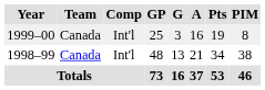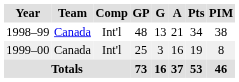 <table BORDER="0" CELLPADDING="3" CELLSPACING="0">
 <tr ALIGN="center" bgcolor="#e0e0e0">
 <th>Year</th>
 <th>Team</th>
 <th>Comp</th>
 <th>GP</th>
 <th>G</th>
 <th>A</th>
 <th>Pts</th>
 <th>PIM</th>
 </tr>
+<tr ALIGN="center">
+<td>1998–99</td>
+<td><a href='#'>Canada</a></td>
+<td>Int'l</td>
+<td>48</td>
+<td>13</td>
+<td>21</td>
+<td>34</td>
+<td>38</td>
+</tr>
 <tr ALIGN="center"  bgcolor="#f0f0f0">
 <td>1999–00</td>
 <td>Canada</td>
 <td>Int'l</td>
 <td>25</td>
 <td>3</td>
 <td>16</td>
 <td>19</td>
 <td>8</td>
 </tr>
-<tr ALIGN="center">
-<td>1998–99</td>
-<td><a href='#'>Canada</a></td>
-<td>Int'l</td>
-<td>48</td>
-<td>13</td>
-<td>21</td>
-<td>34</td>
-<td>38</td>
-</tr>
 <tr bgcolor="#e0e0e0">
 <th colspan="3">Totals</th>
 <th>73</th>
 <th>16</th>
 <th>37</th>
 <th>53</th>
 <th>46</th>
 </tr>
 </table>
